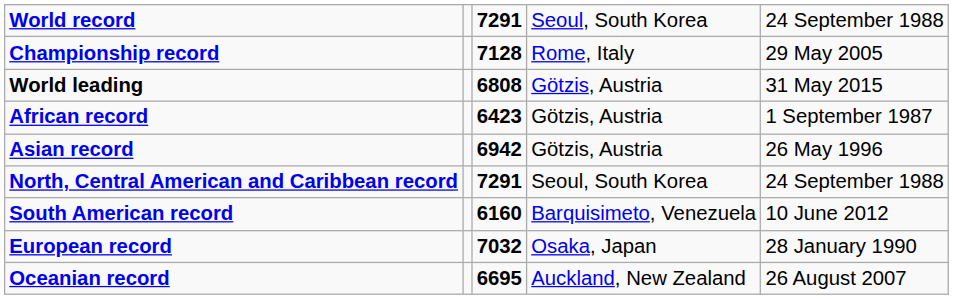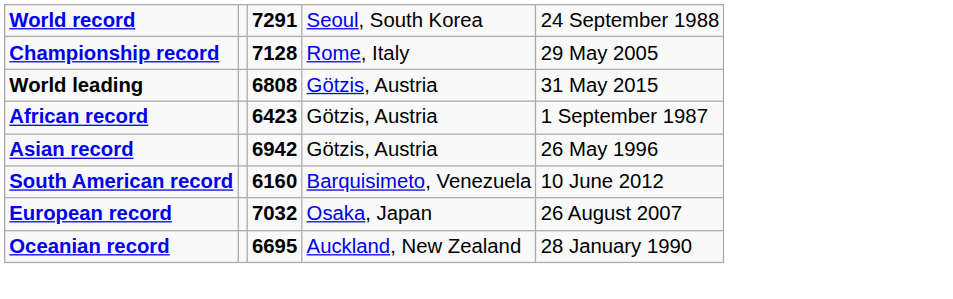 <table class="wikitable">
 <tr>
 <td><strong><a href='#'>World record</a></strong></td>
 <td></td>
 <td><strong>7291</strong></td>
 <td><a href='#'>Seoul</a>, South Korea</td>
 <td>24 September 1988</td>
 </tr>
 <tr>
 <td><strong><a href='#'>Championship record</a></strong></td>
 <td></td>
 <td><strong>7128</strong></td>
 <td><a href='#'>Rome</a>, Italy</td>
 <td>29 May 2005</td>
 </tr>
 <tr>
 <td><strong>World leading</strong></td>
 <td></td>
 <td><strong>6808</strong></td>
 <td><a href='#'>Götzis</a>, Austria</td>
 <td>31 May 2015</td>
 </tr>
 <tr>
 <td><strong><a href='#'>African record</a></strong></td>
 <td></td>
 <td><strong>6423</strong></td>
 <td>Götzis, Austria</td>
 <td>1 September 1987</td>
 </tr>
 <tr>
 <td><strong><a href='#'>Asian record</a></strong></td>
 <td></td>
 <td><strong>6942</strong></td>
 <td>Götzis, Austria</td>
 <td>26 May 1996</td>
 </tr>
 <tr>
-<td><strong><a href='#'>North, Central American and Caribbean record</a></strong></td>
-<td></td>
-<td><strong>7291</strong></td>
-<td>Seoul, South Korea</td>
-<td>24 September 1988</td>
-</tr>
-<tr>
 <td><strong><a href='#'>South American record</a></strong></td>
 <td></td>
 <td><strong>6160</strong></td>
 <td><a href='#'>Barquisimeto</a>, Venezuela</td>
 <td>10 June 2012</td>
 </tr>
 <tr>
 <td><strong><a href='#'>European record</a></strong></td>
 <td></td>
 <td><strong>7032</strong></td>
 <td><a href='#'>Osaka</a>, Japan</td>
-<td>28 January 1990</td>
+<td>26 August 2007</td>
 </tr>
 <tr>
 <td><strong><a href='#'>Oceanian record</a></strong></td>
 <td></td>
 <td><strong>6695</strong></td>
 <td><a href='#'>Auckland</a>, New Zealand</td>
-<td>26 August 2007</td>
+<td>28 January 1990</td>
 </tr>
 </table>
